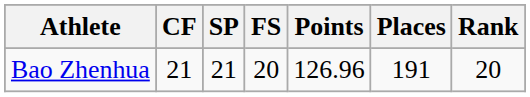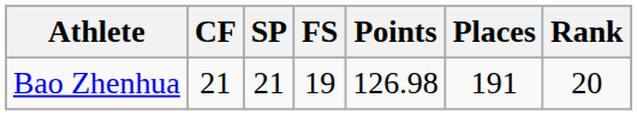 <table class="wikitable" border="1" style="font-size:90%">
 <tr>
 <th>Athlete</th>
 <th>CF</th>
 <th>SP</th>
 <th>FS</th>
 <th>Points</th>
 <th>Places</th>
 <th>Rank</th>
 </tr>
 <tr align=center>
 <td align=left><a href='#'>Bao Zhenhua</a></td>
 <td>21</td>
 <td>21</td>
-<td>20</td>
-<td>126.96</td>
+<td>19</td>
+<td>126.98</td>
 <td>191</td>
 <td>20</td>
 </tr>
 </table>
